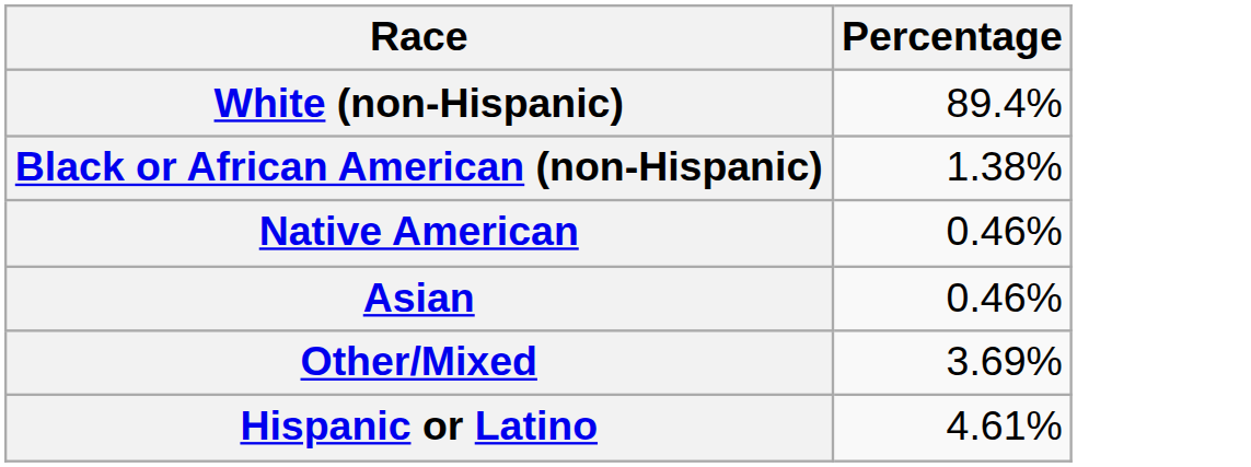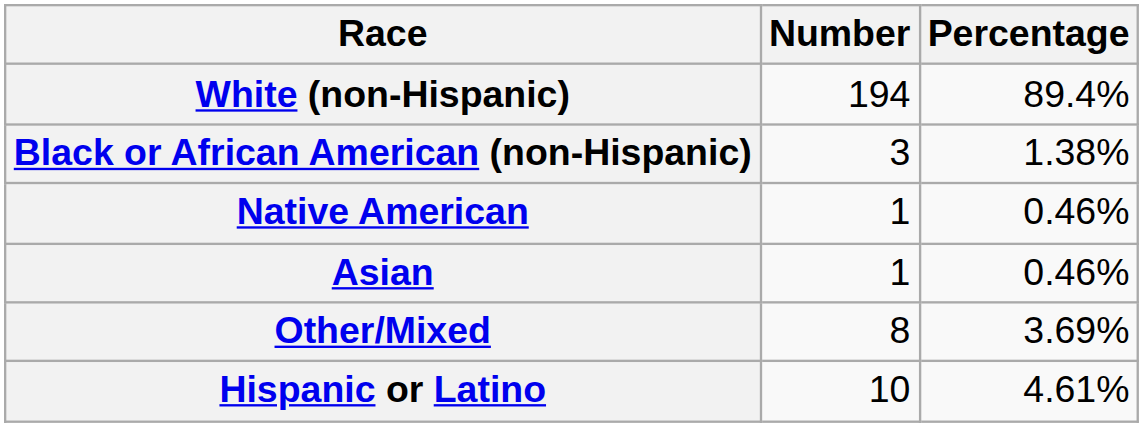 <table class="wikitable" style="text-align:right">
 <tr>
 <th scope="col">Race</th>
+<th scope="col">Number</th>
 <th scope="col">Percentage</th>
 </tr>
 <tr>
 <th scope="row"><a href='#'>White</a> (non-Hispanic)</th>
+<td>194</td>
 <td>89.4%</td>
 </tr>
 <tr>
 <th scope="row"><a href='#'>Black or African American</a> (non-Hispanic)</th>
+<td>3</td>
 <td>1.38%</td>
 </tr>
 <tr>
 <th scope="row"><a href='#'>Native American</a></th>
+<td>1</td>
 <td>0.46%</td>
 </tr>
 <tr>
 <th scope="row"><a href='#'>Asian</a></th>
+<td>1</td>
 <td>0.46%</td>
 </tr>
 <tr>
 <th scope="row"><a href='#'>Other/Mixed</a></th>
+<td>8</td>
 <td>3.69%</td>
 </tr>
 <tr>
 <th scope="row"><a href='#'>Hispanic</a> or <a href='#'>Latino</a></th>
+<td>10</td>
 <td>4.61%</td>
 </tr>
 </table>
